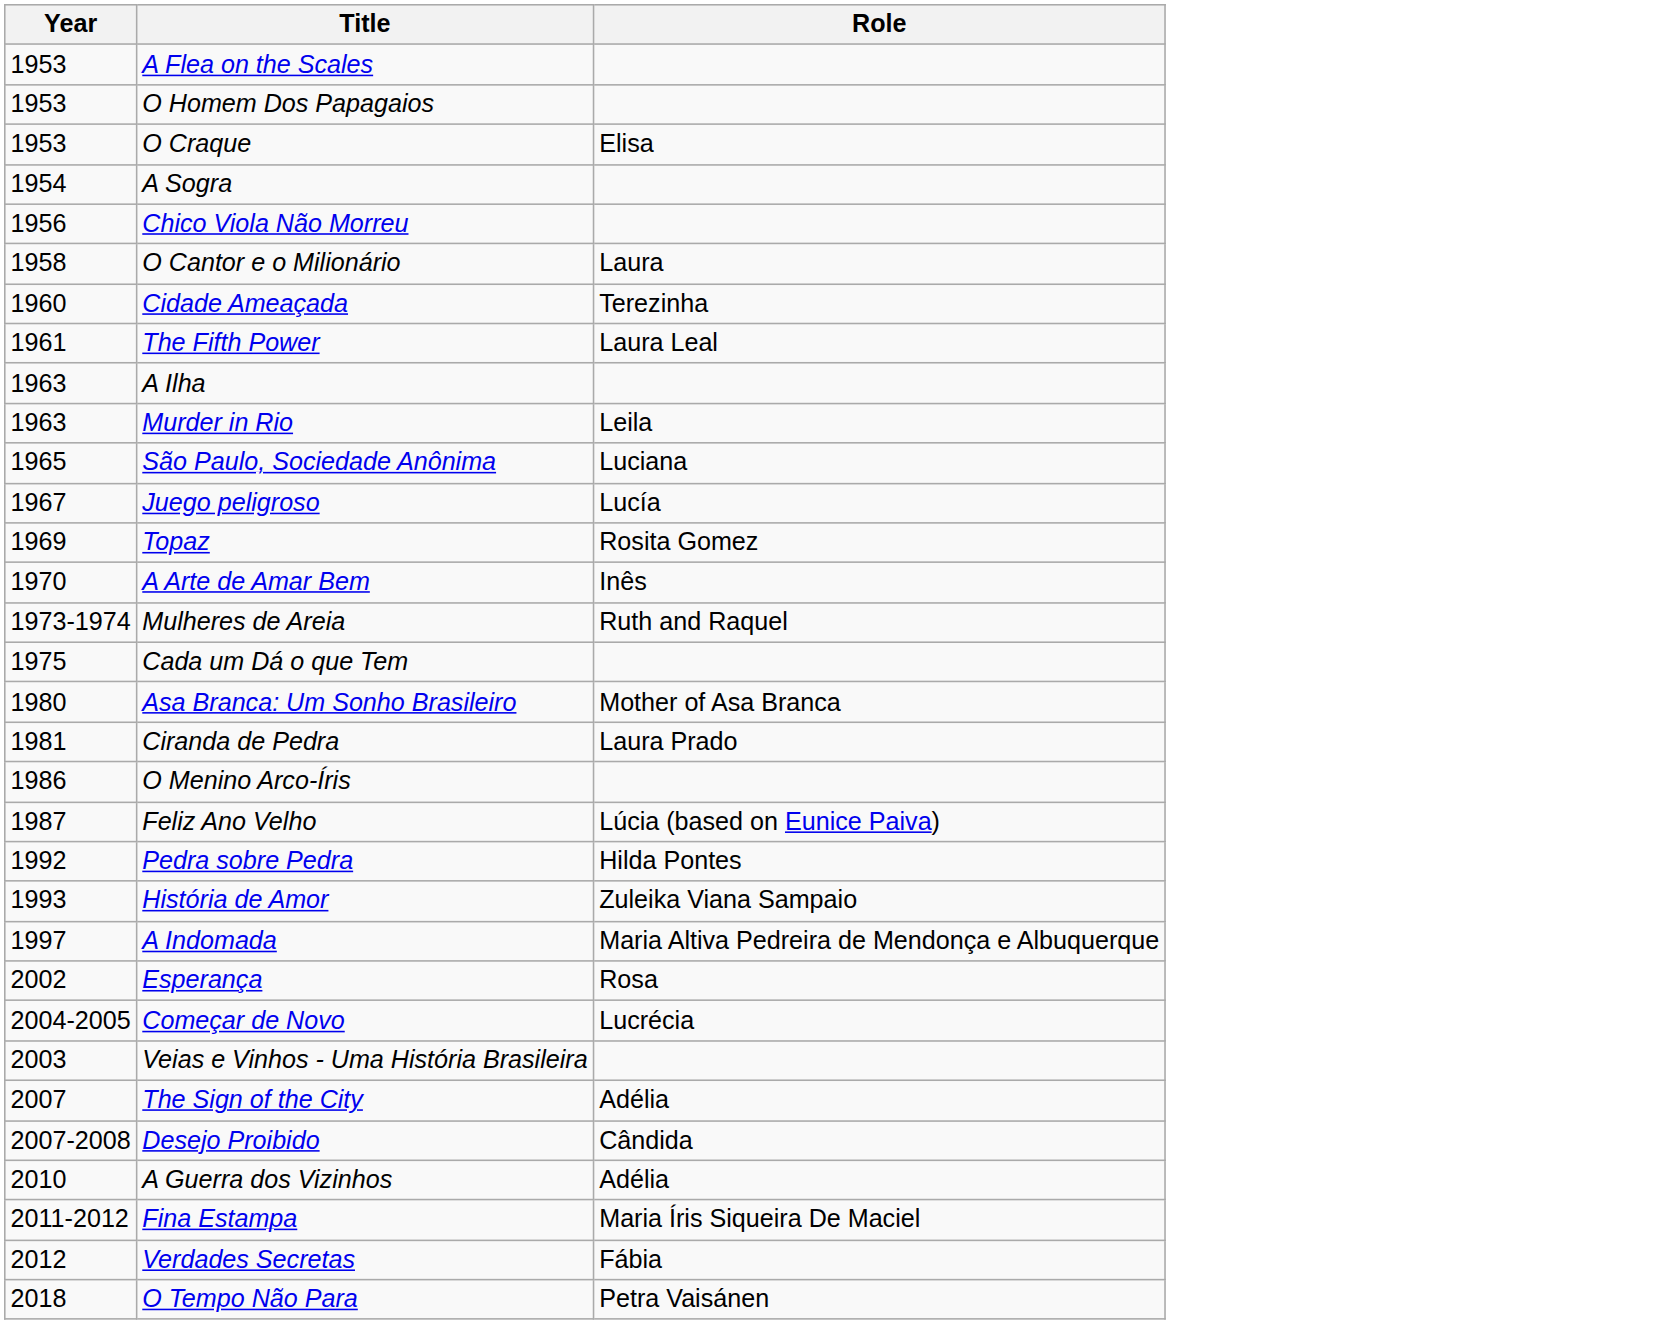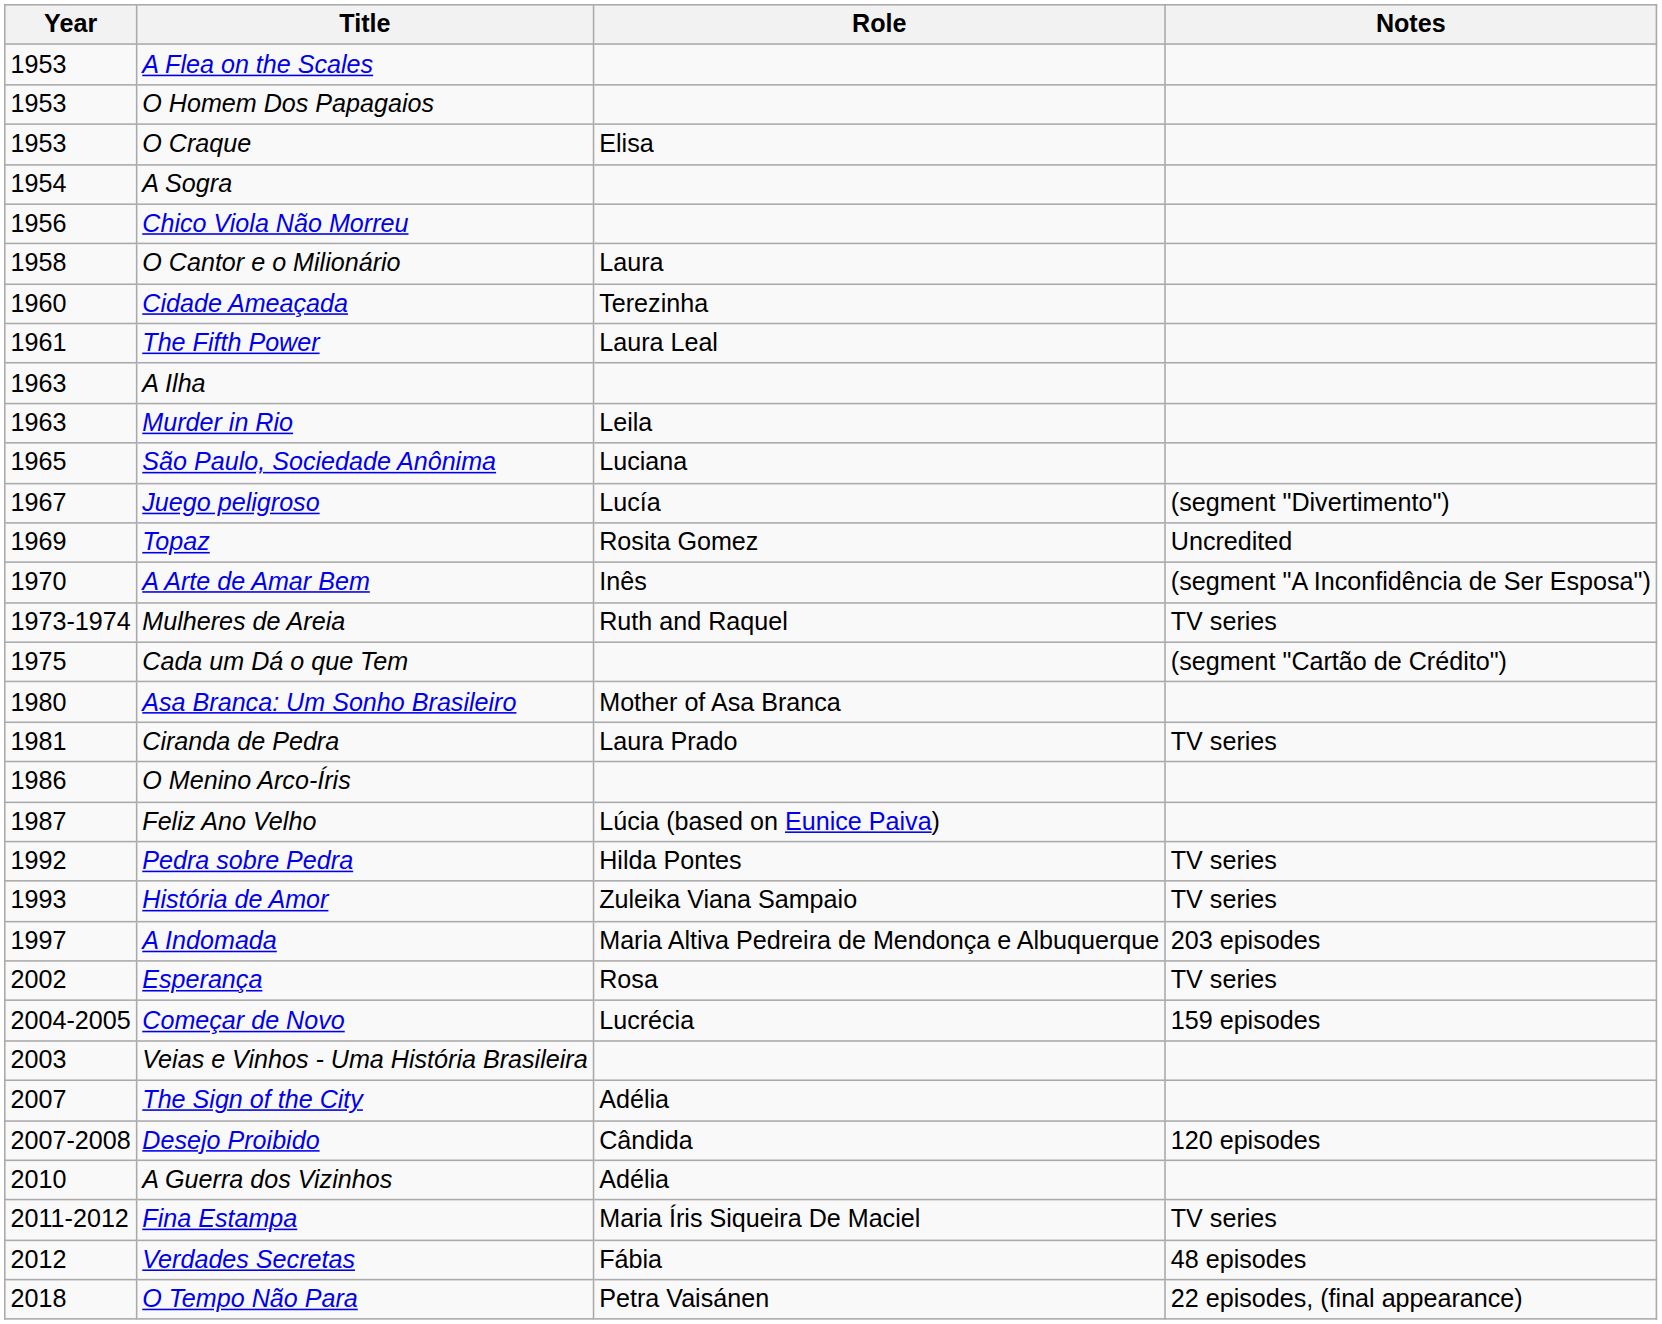 <table class="wikitable">
 <tr>
 <th>Year</th>
 <th>Title</th>
 <th>Role</th>
+<th>Notes</th>
 </tr>
 <tr>
 <td>1953</td>
 <td><em><a href='#'>A Flea on the Scales</a></em></td>
+<td></td>
 <td></td>
 </tr>
 <tr>
 <td>1953</td>
 <td><em>O Homem Dos Papagaios</em></td>
 <td></td>
+<td></td>
 </tr>
 <tr>
 <td>1953</td>
 <td><em>O Craque</em></td>
 <td>Elisa</td>
+<td></td>
 </tr>
 <tr>
 <td>1954</td>
 <td><em>A Sogra</em></td>
+<td></td>
 <td></td>
 </tr>
 <tr>
 <td>1956</td>
 <td><em><a href='#'>Chico Viola Não Morreu</a></em></td>
 <td></td>
+<td></td>
 </tr>
 <tr>
 <td>1958</td>
 <td><em>O Cantor e o Milionário</em></td>
 <td>Laura</td>
+<td></td>
 </tr>
 <tr>
 <td>1960</td>
 <td><em><a href='#'>Cidade Ameaçada</a></em></td>
 <td>Terezinha</td>
+<td></td>
 </tr>
 <tr>
 <td>1961</td>
 <td><em><a href='#'>The Fifth Power</a></em></td>
 <td>Laura Leal</td>
+<td></td>
 </tr>
 <tr>
 <td>1963</td>
 <td><em>A Ilha</em></td>
+<td></td>
 <td></td>
 </tr>
 <tr>
 <td>1963</td>
 <td><em><a href='#'>Murder in Rio</a></em></td>
 <td>Leila</td>
+<td></td>
 </tr>
 <tr>
 <td>1965</td>
 <td><em><a href='#'>São Paulo, Sociedade Anônima</a></em></td>
 <td>Luciana</td>
+<td></td>
 </tr>
 <tr>
 <td>1967</td>
 <td><em><a href='#'>Juego peligroso</a></em></td>
 <td>Lucía</td>
+<td>(segment "Divertimento")</td>
 </tr>
 <tr>
 <td>1969</td>
 <td><em><a href='#'>Topaz</a></em></td>
 <td>Rosita Gomez</td>
+<td>Uncredited</td>
 </tr>
 <tr>
 <td>1970</td>
 <td><em><a href='#'>A Arte de Amar Bem</a></em></td>
 <td>Inês</td>
+<td>(segment "A Inconfidência de Ser Esposa")</td>
 </tr>
 <tr>
 <td>1973-1974</td>
 <td><em>Mulheres de Areia</em></td>
 <td>Ruth and Raquel</td>
+<td>TV series</td>
 </tr>
 <tr>
 <td>1975</td>
 <td><em>Cada um Dá o que Tem</em></td>
 <td></td>
+<td>(segment "Cartão de Crédito")</td>
 </tr>
 <tr>
 <td>1980</td>
 <td><em><a href='#'>Asa Branca: Um Sonho Brasileiro</a></em></td>
 <td>Mother of Asa Branca</td>
+<td></td>
 </tr>
 <tr>
 <td>1981</td>
 <td><em>Ciranda de Pedra</em></td>
 <td>Laura Prado</td>
+<td>TV series</td>
 </tr>
 <tr>
 <td>1986</td>
 <td><em>O Menino Arco-Íris</em></td>
+<td></td>
 <td></td>
 </tr>
 <tr>
 <td>1987</td>
 <td><em>Feliz Ano Velho</em></td>
 <td>Lúcia (based on <a href='#'>Eunice Paiva</a>)</td>
+<td></td>
 </tr>
 <tr>
 <td>1992</td>
 <td><em><a href='#'>Pedra sobre Pedra</a></em></td>
 <td>Hilda Pontes</td>
+<td>TV series</td>
 </tr>
 <tr>
 <td>1993</td>
 <td><em><a href='#'>História de Amor</a></em></td>
 <td>Zuleika Viana Sampaio</td>
+<td>TV series</td>
 </tr>
 <tr>
 <td>1997</td>
 <td><em><a href='#'>A Indomada</a></em></td>
 <td>Maria Altiva Pedreira de Mendonça e Albuquerque</td>
+<td>203 episodes</td>
 </tr>
 <tr>
 <td>2002</td>
 <td><em><a href='#'>Esperança</a></em></td>
 <td>Rosa</td>
+<td>TV series</td>
 </tr>
 <tr>
 <td>2004-2005</td>
 <td><em><a href='#'>Começar de Novo</a></em></td>
 <td>Lucrécia</td>
+<td>159 episodes</td>
 </tr>
 <tr>
 <td>2003</td>
 <td><em>Veias e Vinhos - Uma História Brasileira</em></td>
+<td></td>
 <td></td>
 </tr>
 <tr>
 <td>2007</td>
 <td><em><a href='#'>The Sign of the City</a></em></td>
 <td>Adélia</td>
+<td></td>
 </tr>
 <tr>
 <td>2007-2008</td>
 <td><em><a href='#'>Desejo Proibido</a></em></td>
 <td>Cândida</td>
+<td>120 episodes</td>
 </tr>
 <tr>
 <td>2010</td>
 <td><em>A Guerra dos Vizinhos</em></td>
 <td>Adélia</td>
+<td></td>
 </tr>
 <tr>
 <td>2011-2012</td>
 <td><em><a href='#'>Fina Estampa</a></em></td>
 <td>Maria Íris Siqueira De Maciel</td>
+<td>TV series</td>
 </tr>
 <tr>
 <td>2012</td>
 <td><em><a href='#'>Verdades Secretas</a></em></td>
 <td>Fábia</td>
+<td>48 episodes</td>
 </tr>
 <tr>
 <td>2018</td>
 <td><em><a href='#'>O Tempo Não Para</a></em></td>
 <td>Petra Vaisánen</td>
+<td>22 episodes, (final appearance)</td>
 </tr>
 </table>
